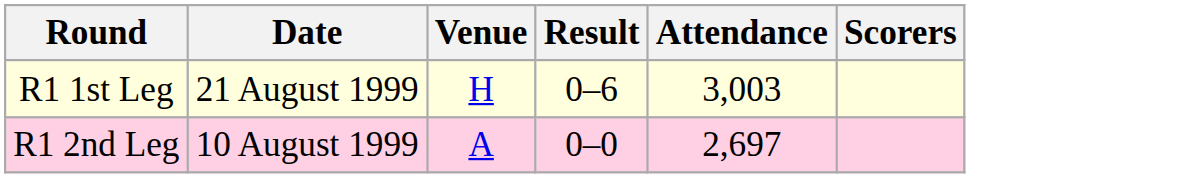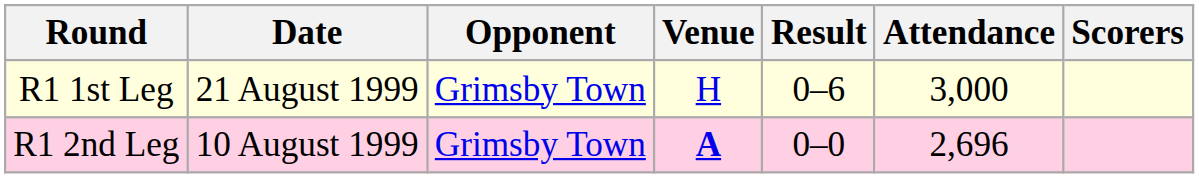 <table class= "wikitable " style="font-size:100%; text-align:center">
 <tr>
 <th>Round</th>
 <th>Date</th>
+<th>Opponent</th>
 <th>Venue</th>
 <th>Result</th>
 <th>Attendance</th>
 <th>Scorers</th>
 </tr>
 <tr style="background: #ffffdd;">
 <td>R1 1st Leg</td>
 <td>21 August 1999</td>
+<td><a href='#'>Grimsby Town</a></td>
 <td><a href='#'>H</a></td>
 <td>0–6</td>
-<td>3,003</td>
+<td>3,000</td>
 <td></td>
 </tr>
 <tr style="background: #ffd0e3;">
 <td>R1 2nd Leg</td>
 <td>10 August 1999</td>
-<td><a href='#'>A</a></td>
+<td><a href='#'>Grimsby Town</a></td>
+<td><strong><a href='#'>A</a></strong></td>
 <td>0–0</td>
-<td>2,697</td>
+<td>2,696</td>
 <td></td>
 </tr>
 </table>
